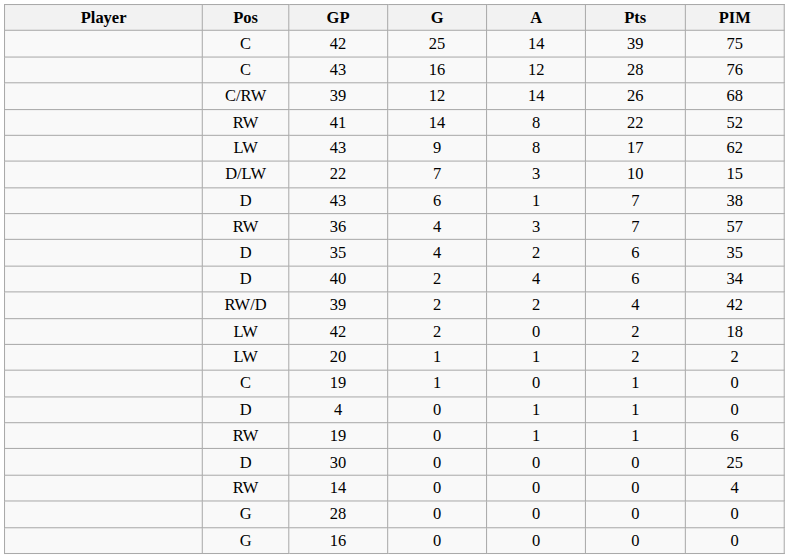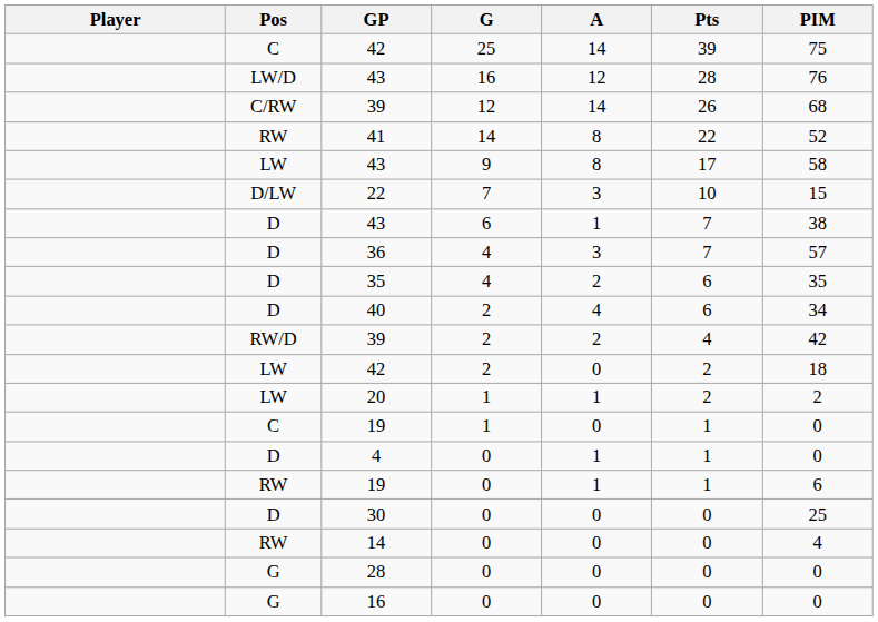 <table class="wikitable sortable" width="60%">
 <tr ALIGN="center">
 <th bgcolor="#DDDDFF" width="10%">Player</th>
 <th bgcolor="#DDDDFF" width="3%" title="Position">Pos</th>
 <th bgcolor="#DDDDFF" width="5%" title="Games played">GP</th>
 <th bgcolor="#DDDDFF" width="5%" title="Goals">G</th>
 <th bgcolor="#DDDDFF" width="5%" title="Assists">A</th>
 <th bgcolor="#DDDDFF" width="5%" title="Points">Pts</th>
 <th bgcolor="#DDDDFF" width="5%" title="Penalties in Minutes">PIM</th>
 </tr>
 <tr align="center">
 <td align="right"></td>
 <td>C</td>
 <td>42</td>
 <td>25</td>
 <td>14</td>
 <td>39</td>
 <td>75</td>
 </tr>
 <tr align="center">
 <td align="right"></td>
-<td>C</td>
+<td>LW/D</td>
 <td>43</td>
 <td>16</td>
 <td>12</td>
 <td>28</td>
 <td>76</td>
 </tr>
 <tr align="center">
 <td align="right"></td>
 <td>C/RW</td>
 <td>39</td>
 <td>12</td>
 <td>14</td>
 <td>26</td>
 <td>68</td>
 </tr>
 <tr align="center">
 <td align="right"></td>
 <td>RW</td>
 <td>41</td>
 <td>14</td>
 <td>8</td>
 <td>22</td>
 <td>52</td>
 </tr>
 <tr align="center">
 <td align="right"></td>
 <td>LW</td>
 <td>43</td>
 <td>9</td>
 <td>8</td>
 <td>17</td>
-<td>62</td>
+<td>58</td>
 </tr>
 <tr align="center">
 <td align="right"></td>
 <td>D/LW</td>
 <td>22</td>
 <td>7</td>
 <td>3</td>
 <td>10</td>
 <td>15</td>
 </tr>
 <tr align="center">
 <td align="right"></td>
 <td>D</td>
 <td>43</td>
 <td>6</td>
 <td>1</td>
 <td>7</td>
 <td>38</td>
 </tr>
 <tr align="center">
 <td align="right"></td>
-<td>RW</td>
+<td>D</td>
 <td>36</td>
 <td>4</td>
 <td>3</td>
 <td>7</td>
 <td>57</td>
 </tr>
 <tr align="center">
 <td align="right"></td>
 <td>D</td>
 <td>35</td>
 <td>4</td>
 <td>2</td>
 <td>6</td>
 <td>35</td>
 </tr>
 <tr align="center">
 <td align="right"></td>
 <td>D</td>
 <td>40</td>
 <td>2</td>
 <td>4</td>
 <td>6</td>
 <td>34</td>
 </tr>
 <tr align="center">
 <td align="right"></td>
 <td>RW/D</td>
 <td>39</td>
 <td>2</td>
 <td>2</td>
 <td>4</td>
 <td>42</td>
 </tr>
 <tr align="center">
 <td align="right"></td>
 <td>LW</td>
 <td>42</td>
 <td>2</td>
 <td>0</td>
 <td>2</td>
 <td>18</td>
 </tr>
 <tr align="center">
 <td align="right"></td>
 <td>LW</td>
 <td>20</td>
 <td>1</td>
 <td>1</td>
 <td>2</td>
 <td>2</td>
 </tr>
 <tr align="center">
 <td align="right"></td>
 <td>C</td>
 <td>19</td>
 <td>1</td>
 <td>0</td>
 <td>1</td>
 <td>0</td>
 </tr>
 <tr align="center">
 <td align="right"></td>
 <td>D</td>
 <td>4</td>
 <td>0</td>
 <td>1</td>
 <td>1</td>
 <td>0</td>
 </tr>
 <tr align="center">
 <td align="right"></td>
 <td>RW</td>
 <td>19</td>
 <td>0</td>
 <td>1</td>
 <td>1</td>
 <td>6</td>
 </tr>
 <tr align="center">
 <td align="right"></td>
 <td>D</td>
 <td>30</td>
 <td>0</td>
 <td>0</td>
 <td>0</td>
 <td>25</td>
 </tr>
 <tr align="center">
 <td align="right"></td>
 <td>RW</td>
 <td>14</td>
 <td>0</td>
 <td>0</td>
 <td>0</td>
 <td>4</td>
 </tr>
 <tr align="center">
 <td align="right"></td>
 <td>G</td>
 <td>28</td>
 <td>0</td>
 <td>0</td>
 <td>0</td>
 <td>0</td>
 </tr>
 <tr align="center">
 <td align="right"></td>
 <td>G</td>
 <td>16</td>
 <td>0</td>
 <td>0</td>
 <td>0</td>
 <td>0</td>
 </tr>
 </table>
